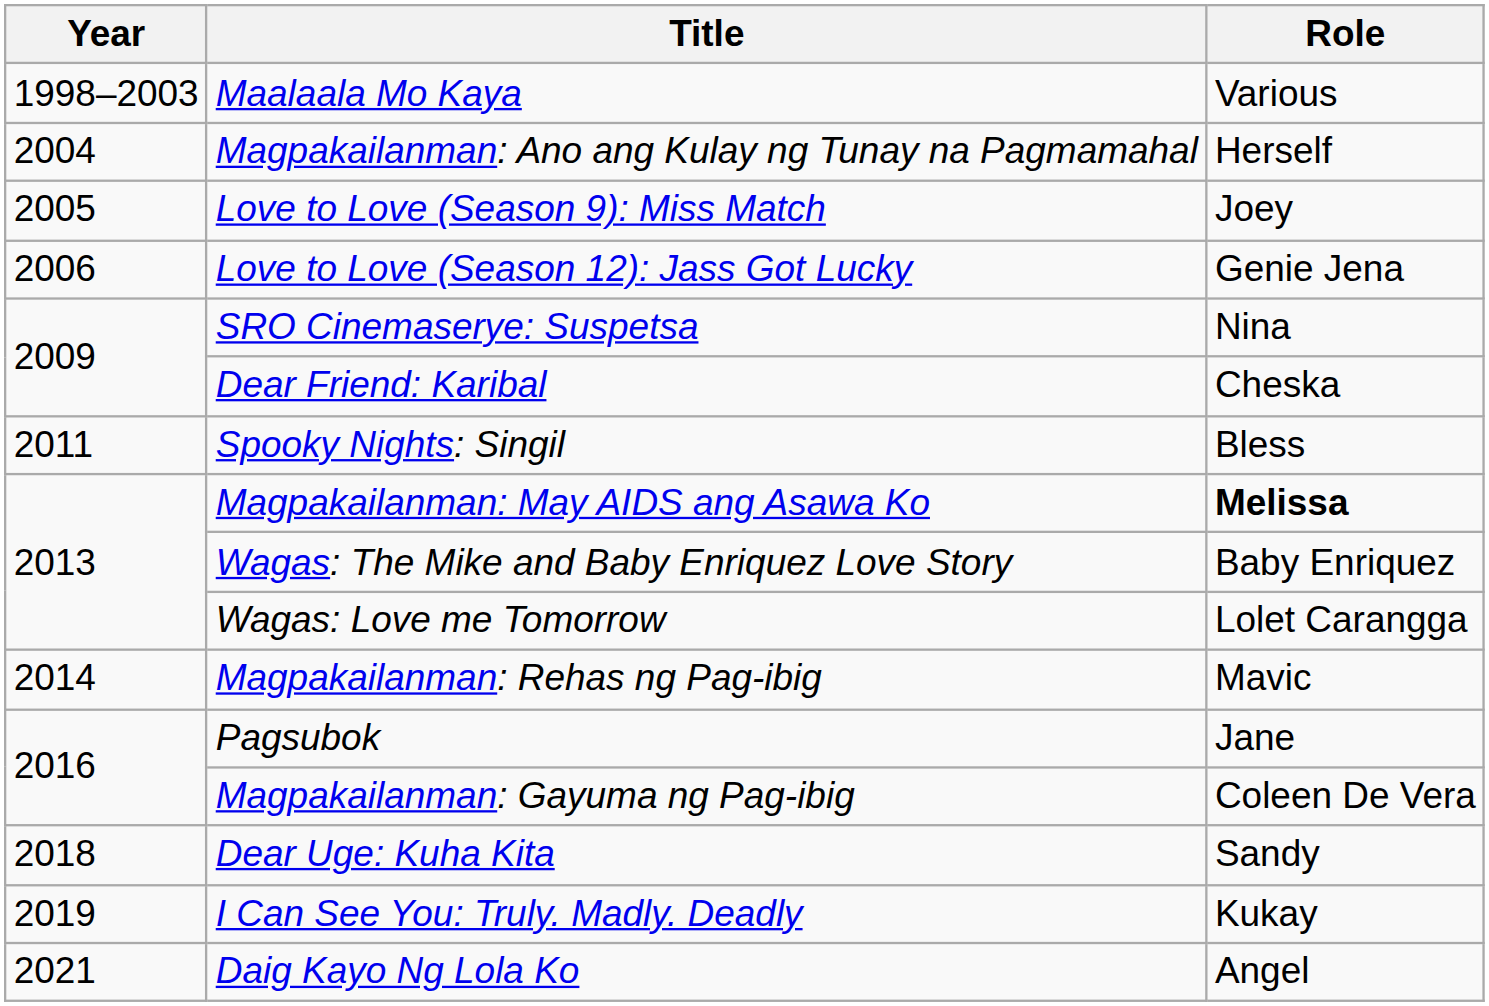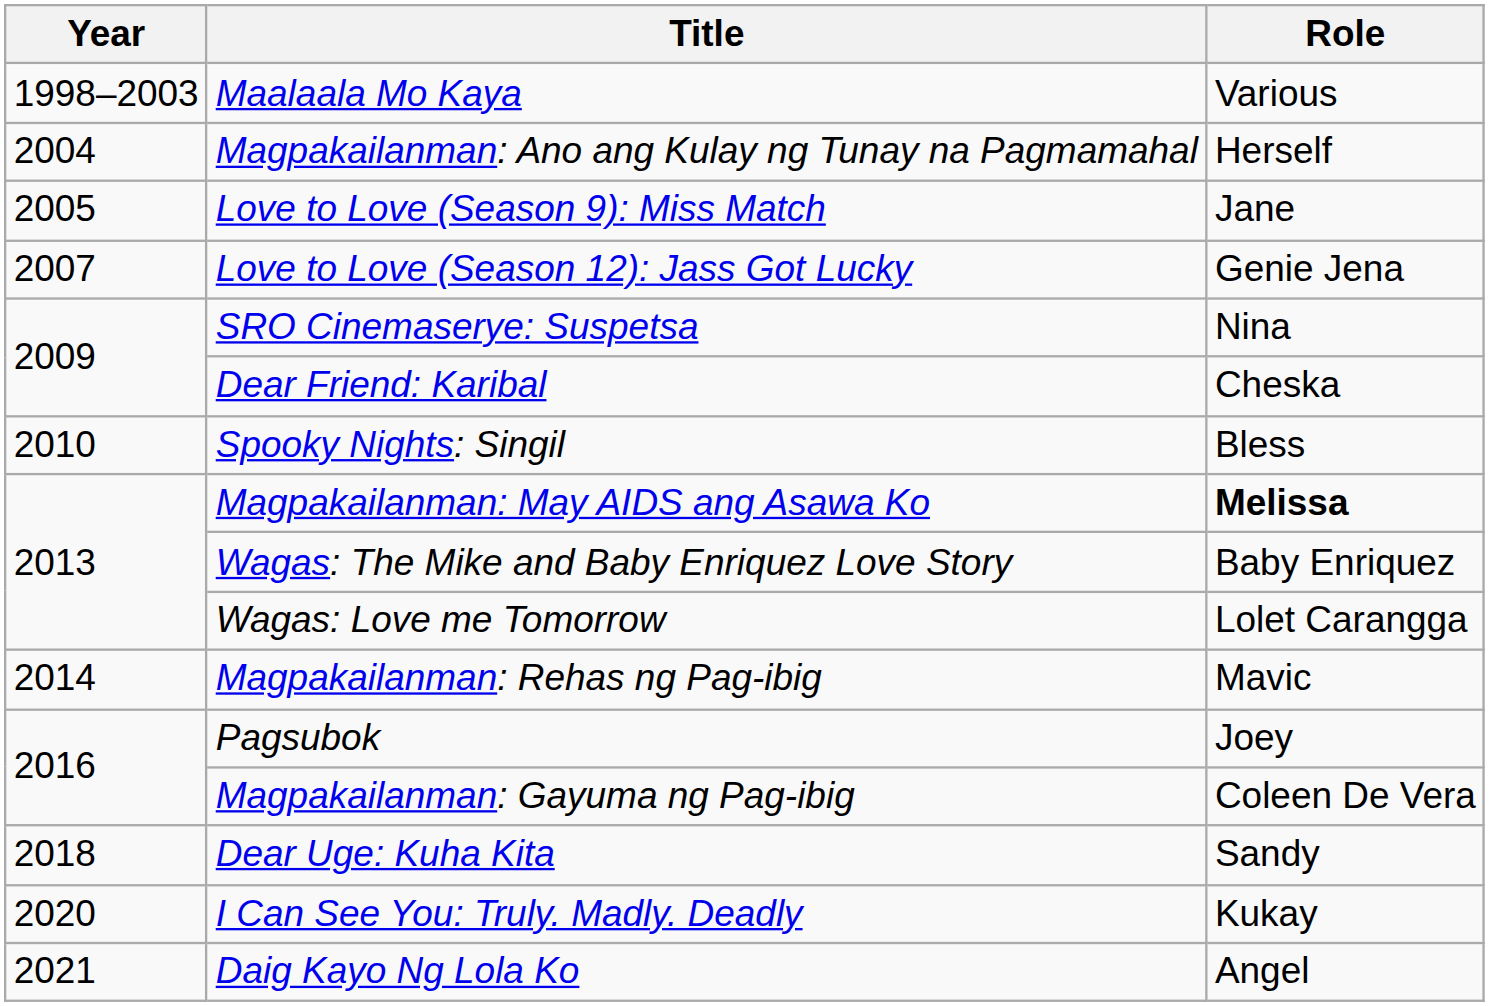 <table class="wikitable sortable">
 <tr>
 <th>Year</th>
 <th>Title</th>
 <th>Role</th>
 </tr>
 <tr>
 <td>1998–2003</td>
 <td><em><a href='#'>Maalaala Mo Kaya</a></em></td>
 <td>Various</td>
 </tr>
 <tr>
 <td>2004</td>
 <td><em><a href='#'>Magpakailanman</a>: Ano ang Kulay ng Tunay na Pagmamahal</em></td>
 <td>Herself</td>
 </tr>
 <tr>
 <td>2005</td>
 <td><em><a href='#'>Love to Love (Season 9): Miss Match</a></em></td>
-<td>Joey</td>
+<td>Jane</td>
 </tr>
 <tr>
-<td>2006</td>
+<td>2007</td>
 <td><em><a href='#'>Love to Love (Season 12): Jass Got Lucky</a></em></td>
 <td>Genie Jena</td>
 </tr>
 <tr>
 <td rowspan="2">2009</td>
 <td><em><a href='#'>SRO Cinemaserye: Suspetsa</a></em></td>
 <td>Nina</td>
 </tr>
 <tr>
 <td><em><a href='#'>Dear Friend: Karibal</a></em></td>
 <td>Cheska</td>
 </tr>
 <tr>
-<td>2011</td>
+<td>2010</td>
 <td><em><a href='#'>Spooky Nights</a>: Singil</em></td>
 <td>Bless</td>
 </tr>
 <tr>
 <td rowspan="3">2013</td>
 <td><em><a href='#'>Magpakailanman: May AIDS ang Asawa Ko</a></em></td>
 <td><strong>Melissa</strong></td>
 </tr>
 <tr>
 <td><em><a href='#'>Wagas</a>: The Mike and Baby Enriquez Love Story</em></td>
 <td>Baby Enriquez</td>
 </tr>
 <tr>
 <td><em>Wagas: Love me Tomorrow</em></td>
 <td>Lolet Carangga</td>
 </tr>
 <tr>
 <td>2014</td>
 <td><em><a href='#'>Magpakailanman</a>: Rehas ng Pag-ibig</em></td>
 <td>Mavic</td>
 </tr>
 <tr>
 <td rowspan="2">2016</td>
 <td><em>Pagsubok</em></td>
-<td>Jane</td>
+<td>Joey</td>
 </tr>
 <tr>
 <td><em><a href='#'>Magpakailanman</a>: Gayuma ng Pag-ibig</em></td>
 <td>Coleen De Vera</td>
 </tr>
 <tr>
 <td>2018</td>
 <td><em><a href='#'>Dear Uge: Kuha Kita</a></em></td>
 <td>Sandy</td>
 </tr>
 <tr>
-<td>2019</td>
+<td>2020</td>
 <td><em><a href='#'>I Can See You: Truly. Madly. Deadly</a></em></td>
 <td>Kukay</td>
 </tr>
 <tr>
 <td>2021</td>
 <td><em><a href='#'>Daig Kayo Ng Lola Ko</a></em></td>
 <td>Angel</td>
 </tr>
 </table>
